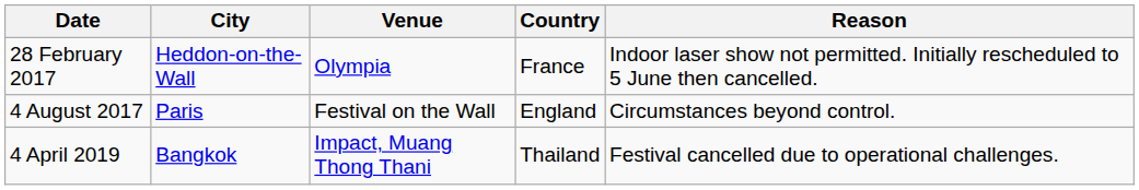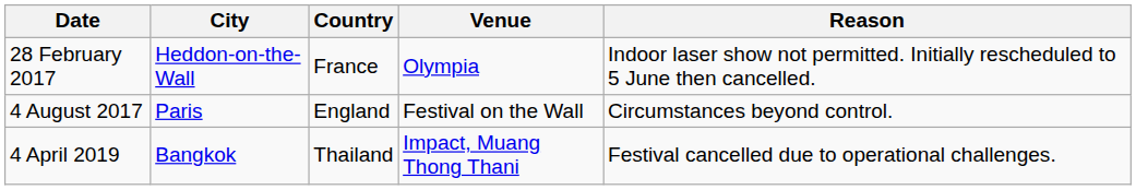 <table class="wikitable">
 <tr>
 <th>Date</th>
 <th>City</th>
+<th>Country</th>
 <th>Venue</th>
-<th>Country</th>
 <th>Reason</th>
 </tr>
 <tr>
 <td>28 February 2017</td>
 <td><a href='#'>Heddon-on-the-Wall</a></td>
+<td>France</td>
 <td><a href='#'>Olympia</a></td>
-<td>France</td>
 <td>Indoor laser show not permitted. Initially rescheduled to 5 June then cancelled.</td>
 </tr>
 <tr>
 <td>4 August 2017</td>
 <td><a href='#'>Paris</a></td>
+<td>England</td>
 <td>Festival on the Wall</td>
-<td>England</td>
 <td>Circumstances beyond control.</td>
 </tr>
 <tr>
 <td>4 April 2019</td>
 <td><a href='#'>Bangkok</a></td>
+<td>Thailand</td>
 <td><a href='#'>Impact, Muang Thong Thani</a></td>
-<td>Thailand</td>
 <td>Festival cancelled due to operational challenges.</td>
 </tr>
 </table>
